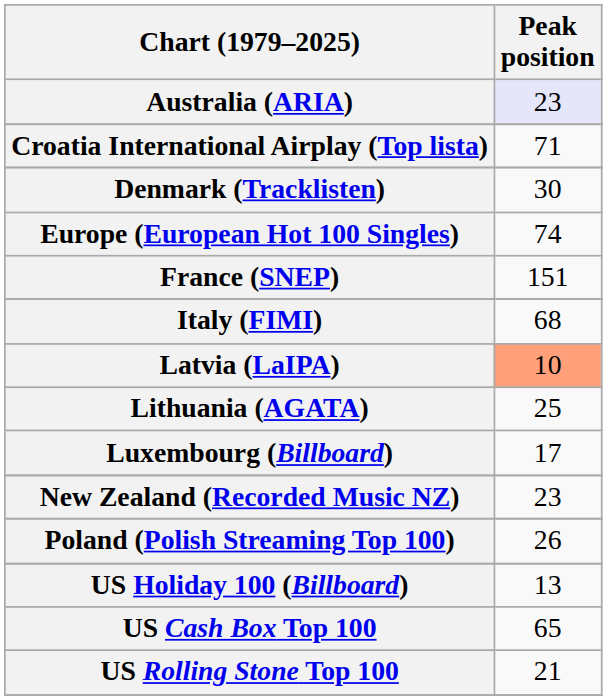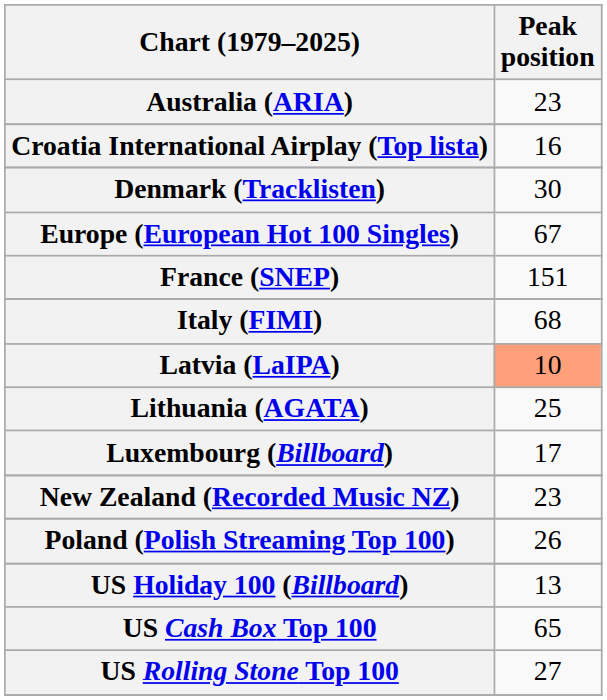 <table class="wikitable sortable plainrowheaders" style="text-align:center">
 <tr>
 <th scope="col">Chart (1979–2025)</th>
 <th scope="col">Peak<br>position</th>
 </tr>
 <tr>
 <th scope="row">Australia (<a href='#'>ARIA</a>)</th>
-<td style="background: lavender;">23</td>
+<td>23</td>
 </tr>
 <tr>
 </tr>
 <tr>
 </tr>
 <tr>
 </tr>
 <tr>
 <th scope="row">Croatia International Airplay (<a href='#'>Top lista</a>)</th>
-<td>71</td>
+<td>16</td>
 </tr>
 <tr>
 </tr>
 <tr>
 <th scope="row">Denmark (<a href='#'>Tracklisten</a>)</th>
 <td>30</td>
 </tr>
 <tr>
 <th scope="row">Europe (<a href='#'>European Hot 100 Singles</a>)</th>
-<td>74</td>
+<td>67</td>
 </tr>
 <tr>
 <th scope="row">France (<a href='#'>SNEP</a>)</th>
 <td>151</td>
 </tr>
 <tr>
 </tr>
 <tr>
 </tr>
 <tr>
 </tr>
 <tr>
 </tr>
 <tr>
 </tr>
 <tr>
 <th scope="row">Italy (<a href='#'>FIMI</a>)</th>
 <td>68</td>
 </tr>
 <tr>
 <th scope="row">Latvia (<a href='#'>LaIPA</a>)</th>
 <td style="background: lightsalmon;">10</td>
 </tr>
 <tr>
 <th scope="row">Lithuania (<a href='#'>AGATA</a>)</th>
 <td>25</td>
 </tr>
 <tr>
 <th scope="row">Luxembourg (<em><a href='#'>Billboard</a></em>)</th>
 <td>17</td>
 </tr>
 <tr>
 </tr>
 <tr>
 <th scope="row">New Zealand (<a href='#'>Recorded Music NZ</a>)</th>
 <td>23</td>
 </tr>
 <tr>
 </tr>
 <tr>
 <th scope="row">Poland (<a href='#'>Polish Streaming Top 100</a>)</th>
 <td>26</td>
 </tr>
 <tr>
 </tr>
 <tr>
 </tr>
 <tr>
 </tr>
 <tr>
 </tr>
 <tr>
 </tr>
 <tr>
 </tr>
 <tr>
 </tr>
 <tr>
 </tr>
 <tr>
 <th scope="row">US <a href='#'>Holiday 100</a> (<em><a href='#'>Billboard</a></em>)</th>
 <td>13</td>
 </tr>
 <tr>
 <th scope="row">US <a href='#'><em>Cash Box</em> Top 100</a></th>
 <td>65</td>
 </tr>
 <tr>
 <th scope="row">US <a href='#'><em>Rolling Stone</em> Top 100</a></th>
-<td>21</td>
+<td>27</td>
 </tr>
 <tr>
 </tr>
 </table>
